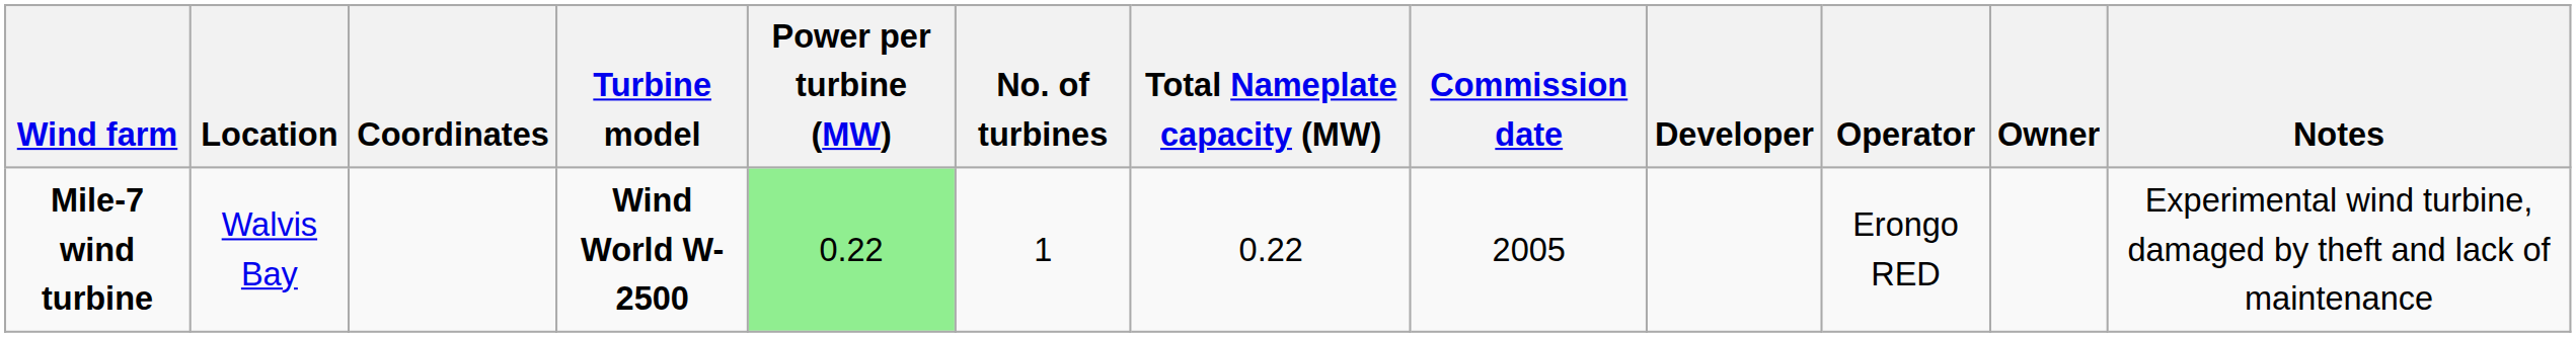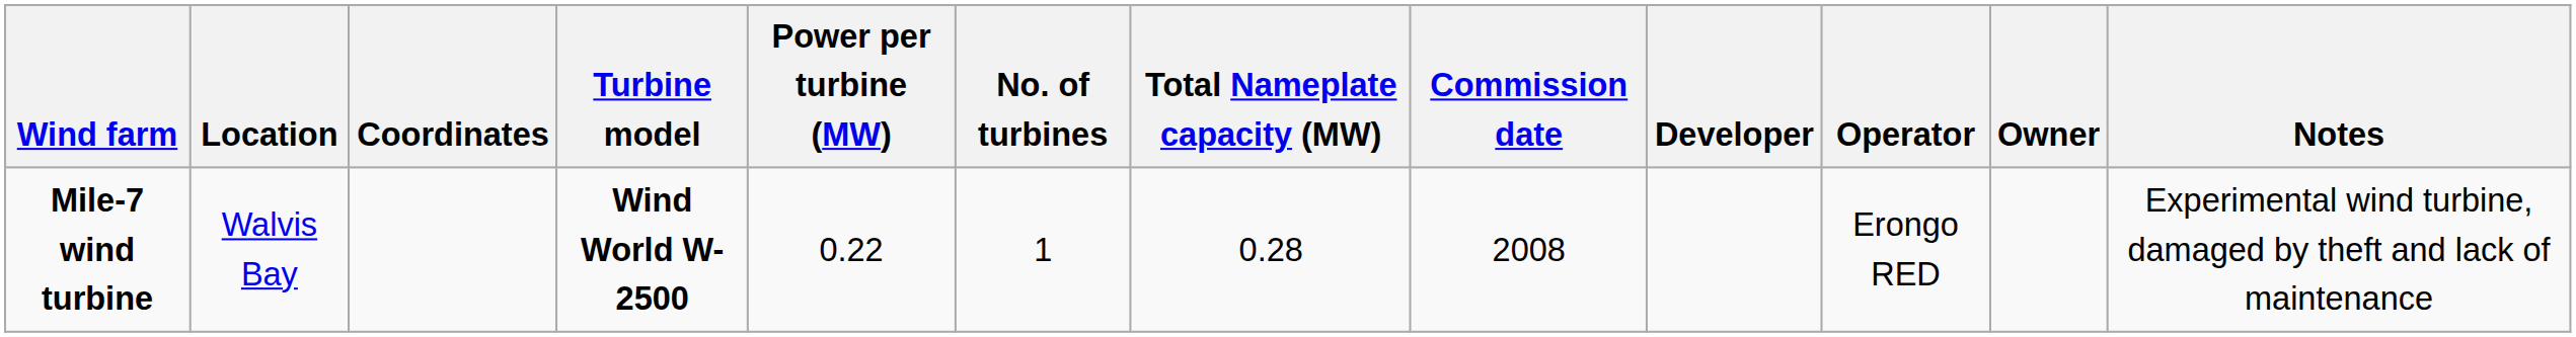 <table class="wikitable sortable" style="font-size:100%;border:0px;text-align:center;line-height:150%;table-layout: fixed">
 <tr class=static-row-header style=vertical-align:bottom>
 <th scope="col"><a href='#'>Wind farm</a></th>
 <th scope="col">Location</th>
 <th scope="col">Coordinates</th>
 <th scope="col"><a href='#'>Turbine</a> model</th>
 <th scope="col">Power per turbine (<a href='#'>MW</a>)</th>
 <th scope="col">No. of turbines</th>
 <th scope="col">Total <a href='#'>Nameplate capacity</a> (MW)</th>
 <th scope="col"><a href='#'>Commission date</a></th>
 <th scope="col">Developer</th>
 <th scope="col">Operator</th>
 <th scope="col">Owner</th>
 <th scope="col" class="unsortable">Notes</th>
 </tr>
 <tr>
 <td><strong>Mile-7 wind turbine</strong></td>
 <td><a href='#'>Walvis Bay</a></td>
 <td></td>
 <td><strong>Wind World W-2500</strong></td>
-<td style="background: lightgreen;">0.22</td>
+<td>0.22</td>
 <td>1</td>
-<td>0.22</td>
-<td>2005</td>
+<td>0.28</td>
+<td>2008</td>
 <td></td>
 <td>Erongo RED</td>
 <td></td>
 <td>Experimental wind turbine, damaged by theft and lack of maintenance</td>
 </tr>
 <tr>
 </tr>
 </table>
